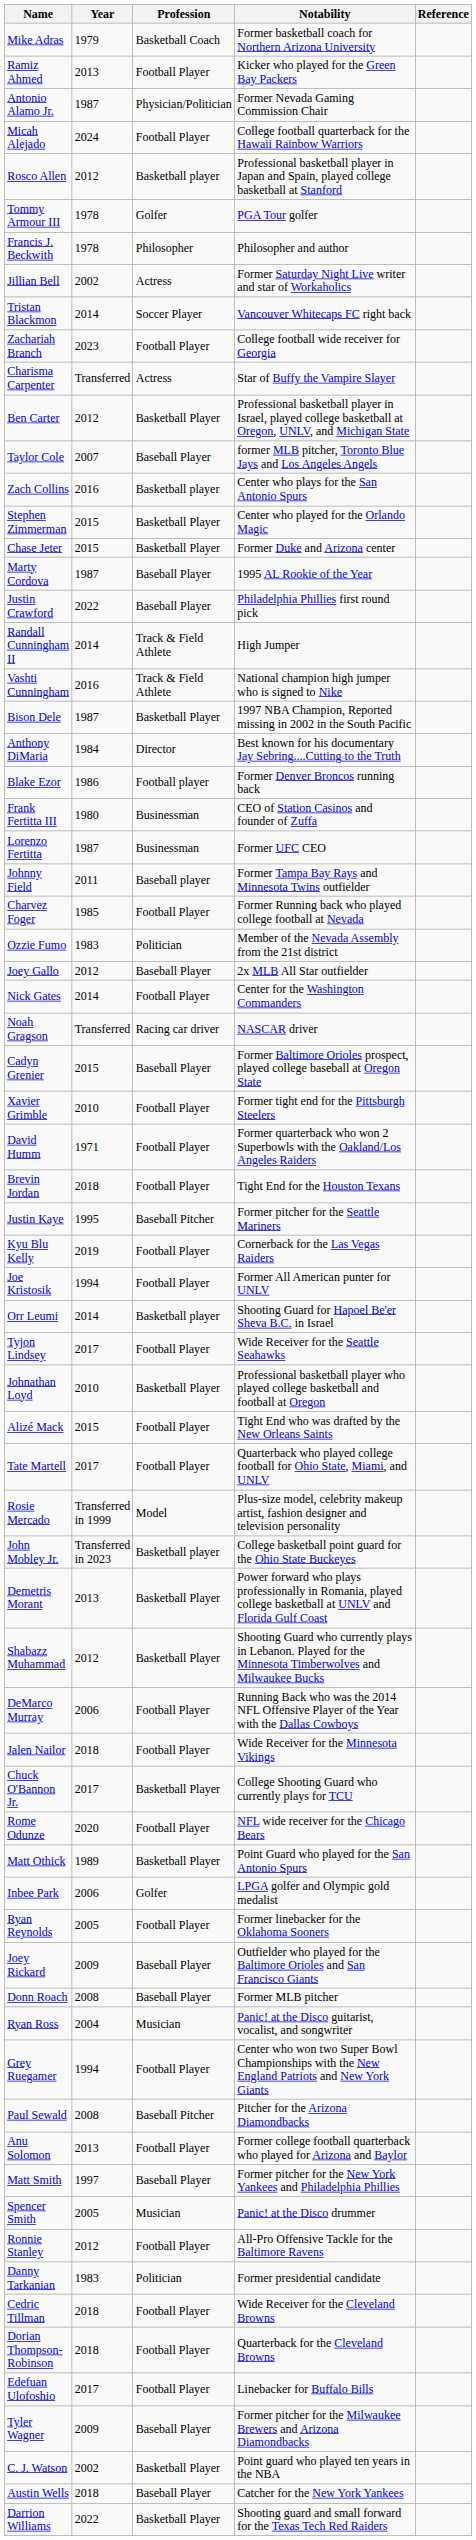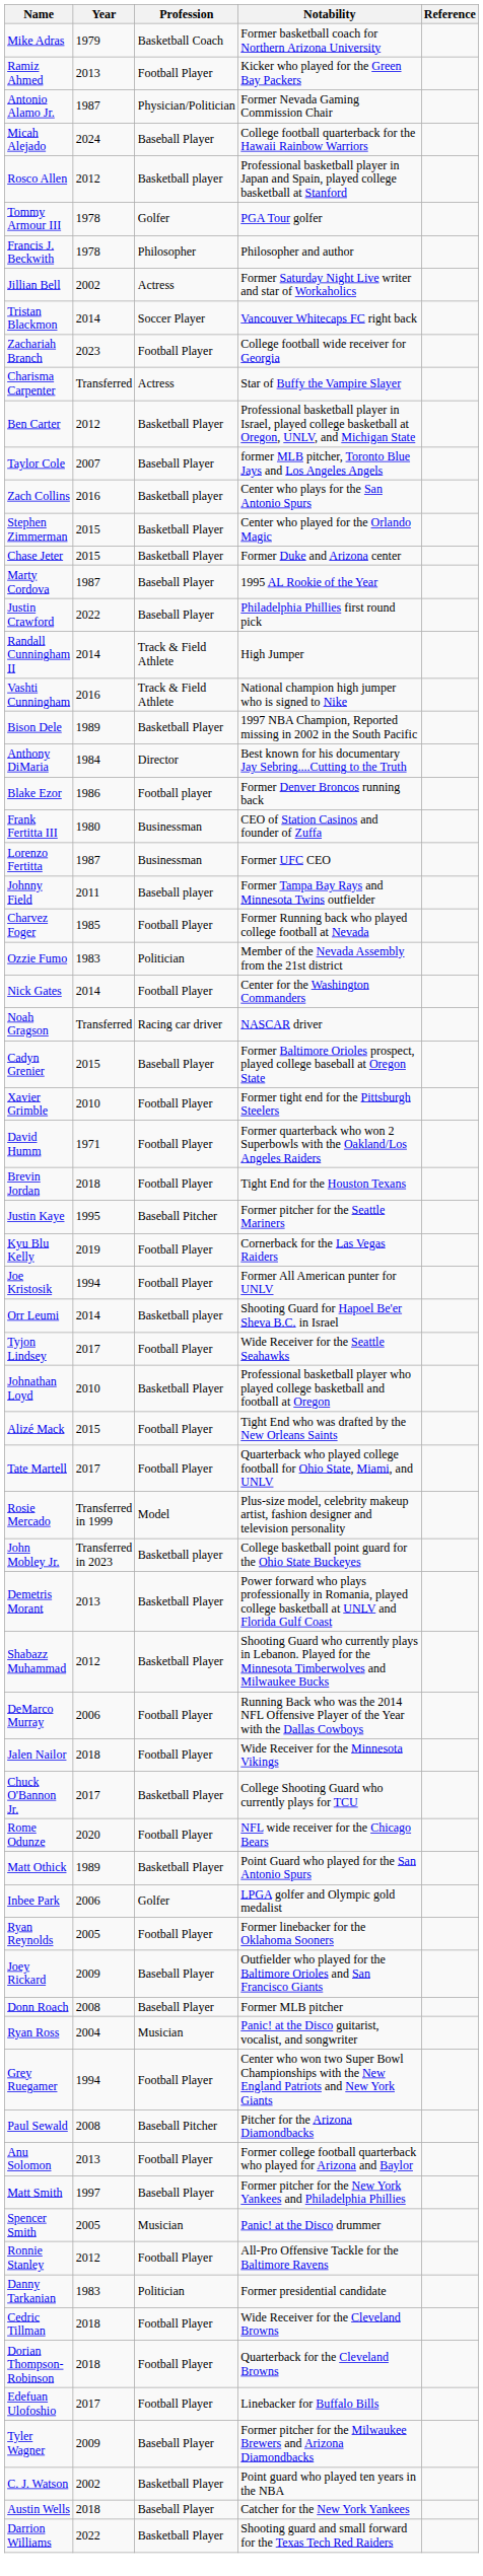 <table class="wikitable sortable" style="width:100%">
 <tr>
 <th style="width:*;">Name</th>
 <th style="width:7%;">Year</th>
 <th style="width:11%;">Profession</th>
 <th style="width:45%;">Notability</th>
 <th style="width:5%;" class="unsortable">Reference</th>
 </tr>
 <tr>
 <td><a href='#'>Mike Adras</a></td>
 <td>1979</td>
 <td>Basketball Coach</td>
 <td>Former basketball coach for <a href='#'>Northern Arizona University</a></td>
 <td style="text-align:center;"></td>
 </tr>
 <tr>
 <td><a href='#'>Ramiz Ahmed</a></td>
 <td>2013</td>
 <td>Football Player</td>
 <td>Kicker who played for the <a href='#'>Green Bay Packers</a></td>
 <td style="text-align:center;"></td>
 </tr>
 <tr>
 <td><a href='#'>Antonio Alamo Jr.</a></td>
 <td>1987</td>
 <td>Physician/Politician</td>
 <td>Former Nevada Gaming Commission Chair</td>
 <td style="text-align:center;"></td>
 </tr>
 <tr>
 <td><a href='#'>Micah Alejado</a></td>
 <td>2024</td>
-<td>Football Player</td>
+<td>Baseball Player</td>
 <td>College football quarterback for the <a href='#'>Hawaii Rainbow Warriors</a></td>
 <td style="text-align:center;"></td>
 </tr>
 <tr>
 <td><a href='#'>Rosco Allen</a></td>
 <td>2012</td>
 <td>Basketball player</td>
 <td>Professional basketball player in Japan and Spain, played college basketball at <a href='#'>Stanford</a></td>
 <td style="text-align:center;"></td>
 </tr>
 <tr>
 <td><a href='#'>Tommy Armour III</a></td>
 <td>1978</td>
 <td>Golfer</td>
 <td><a href='#'>PGA Tour</a> golfer</td>
 <td style="text-align:center;"></td>
 </tr>
 <tr>
 <td><a href='#'>Francis J. Beckwith</a></td>
 <td>1978</td>
 <td>Philosopher</td>
 <td>Philosopher and author</td>
 <td style="text-align:center;"></td>
 </tr>
 <tr>
 <td><a href='#'>Jillian Bell</a></td>
 <td>2002</td>
 <td>Actress</td>
 <td>Former <a href='#'>Saturday Night Live</a> writer and star of <a href='#'>Workaholics</a></td>
 <td style="text-align:center;"></td>
 </tr>
 <tr>
 <td><a href='#'>Tristan Blackmon</a></td>
 <td>2014</td>
 <td>Soccer Player</td>
 <td><a href='#'>Vancouver Whitecaps FC</a> right back</td>
 <td style="text-align:center;"></td>
 </tr>
 <tr>
 <td><a href='#'>Zachariah Branch</a></td>
 <td>2023</td>
 <td>Football Player</td>
 <td>College football wide receiver for <a href='#'>Georgia</a></td>
 <td style="text-align:center;"></td>
 </tr>
 <tr>
 <td><a href='#'>Charisma Carpenter</a></td>
 <td>Transferred</td>
 <td>Actress</td>
 <td>Star of <a href='#'>Buffy the Vampire Slayer</a></td>
 <td style="text-align:center;"></td>
 </tr>
 <tr>
 <td><a href='#'>Ben Carter</a></td>
 <td>2012</td>
 <td>Basketball Player</td>
 <td>Professional basketball player in Israel, played college basketball at <a href='#'>Oregon</a>, <a href='#'>UNLV</a>, and <a href='#'>Michigan State</a></td>
 <td style="text-align:center;"></td>
 </tr>
 <tr>
 <td><a href='#'>Taylor Cole</a></td>
 <td>2007</td>
 <td>Baseball Player</td>
 <td>former <a href='#'>MLB</a> pitcher, <a href='#'>Toronto Blue Jays</a> and <a href='#'>Los Angeles Angels</a></td>
 <td style="text-align:center;"></td>
 </tr>
 <tr>
 <td><a href='#'>Zach Collins</a></td>
 <td>2016</td>
 <td>Basketball player</td>
 <td>Center who plays for the <a href='#'>San Antonio Spurs</a></td>
 <td style="text-align:center;"></td>
 </tr>
 <tr>
 <td><a href='#'>Stephen Zimmerman</a></td>
 <td>2015</td>
 <td>Basketball Player</td>
 <td>Center who played for the <a href='#'>Orlando Magic</a></td>
 <td style="text-align:center;"></td>
 </tr>
 <tr>
 <td><a href='#'>Chase Jeter</a></td>
 <td>2015</td>
 <td>Basketball Player</td>
 <td>Former <a href='#'>Duke</a> and <a href='#'>Arizona</a> center</td>
 <td style="text-align:center;"></td>
 </tr>
 <tr>
 <td><a href='#'>Marty Cordova</a></td>
 <td>1987</td>
 <td>Baseball Player</td>
 <td>1995 <a href='#'>AL Rookie of the Year</a></td>
 <td style="text-align:center;"></td>
 </tr>
 <tr>
 <td><a href='#'>Justin Crawford</a></td>
 <td>2022</td>
 <td>Baseball Player</td>
 <td><a href='#'>Philadelphia Phillies</a> first round pick</td>
 <td style="text-align:center;"></td>
 </tr>
 <tr>
 <td><a href='#'>Randall Cunningham II</a></td>
 <td>2014</td>
 <td>Track & Field Athlete</td>
 <td>High Jumper</td>
 <td style="text-align:center;"></td>
 </tr>
 <tr>
 <td><a href='#'>Vashti Cunningham</a></td>
 <td>2016</td>
 <td>Track & Field Athlete</td>
 <td>National champion high jumper who is signed to <a href='#'>Nike</a></td>
 <td style="text-align:center;"></td>
 </tr>
 <tr>
 <td><a href='#'>Bison Dele</a></td>
-<td>1987</td>
+<td>1989</td>
 <td>Basketball Player</td>
 <td>1997 NBA Champion, Reported missing in 2002 in the South Pacific</td>
 <td style="text-align:center;"></td>
 </tr>
 <tr>
 <td><a href='#'>Anthony DiMaria</a></td>
 <td>1984</td>
 <td>Director</td>
 <td>Best known for his documentary <a href='#'>Jay Sebring....Cutting to the Truth</a></td>
 <td style="text-align:center;"></td>
 </tr>
 <tr>
 <td><a href='#'>Blake Ezor</a></td>
 <td>1986</td>
 <td>Football player</td>
 <td>Former <a href='#'>Denver Broncos</a> running back</td>
 <td style="text-align:center;"></td>
 </tr>
 <tr>
 <td><a href='#'>Frank Fertitta III</a></td>
 <td>1980</td>
 <td>Businessman</td>
 <td>CEO of <a href='#'>Station Casinos</a> and founder of <a href='#'>Zuffa</a></td>
 <td style="text-align:center;"></td>
 </tr>
 <tr>
 <td><a href='#'>Lorenzo Fertitta</a></td>
 <td>1987</td>
 <td>Businessman</td>
 <td>Former <a href='#'>UFC</a> CEO</td>
 <td style="text-align:center;"></td>
 </tr>
 <tr>
 <td><a href='#'>Johnny Field</a></td>
 <td>2011</td>
 <td>Baseball player</td>
 <td>Former <a href='#'>Tampa Bay Rays</a> and <a href='#'>Minnesota Twins</a> outfielder</td>
 <td style="text-align:center;"></td>
 </tr>
 <tr>
 <td><a href='#'>Charvez Foger</a></td>
 <td>1985</td>
 <td>Football Player</td>
 <td>Former Running back who played college football at <a href='#'>Nevada</a></td>
 <td style="text-align:center;"></td>
 </tr>
 <tr>
 <td><a href='#'>Ozzie Fumo</a></td>
 <td>1983</td>
 <td>Politician</td>
 <td>Member of the <a href='#'>Nevada Assembly</a> from the 21st district</td>
-<td style="text-align:center;"></td>
-</tr>
-<tr>
-<td><a href='#'>Joey Gallo</a></td>
-<td>2012</td>
-<td>Baseball Player</td>
-<td>2x <a href='#'>MLB</a> All Star outfielder</td>
 <td style="text-align:center;"></td>
 </tr>
 <tr>
 <td><a href='#'>Nick Gates</a></td>
 <td>2014</td>
 <td>Football Player</td>
 <td>Center for the <a href='#'>Washington Commanders</a></td>
 <td style="text-align:center;"></td>
 </tr>
 <tr>
 <td><a href='#'>Noah Gragson</a></td>
 <td>Transferred</td>
 <td>Racing car driver</td>
 <td><a href='#'>NASCAR</a> driver</td>
 <td style="text-align:center;"></td>
 </tr>
 <tr>
 <td><a href='#'>Cadyn Grenier</a></td>
 <td>2015</td>
 <td>Baseball Player</td>
 <td>Former <a href='#'>Baltimore Orioles</a> prospect, played college baseball at <a href='#'>Oregon State</a></td>
 <td style="text-align:center;"></td>
 </tr>
 <tr>
 <td><a href='#'>Xavier Grimble</a></td>
 <td>2010</td>
 <td>Football Player</td>
 <td>Former tight end for the <a href='#'>Pittsburgh Steelers</a></td>
 <td style="text-align:center;"></td>
 </tr>
 <tr>
 <td><a href='#'>David Humm</a></td>
 <td>1971</td>
 <td>Football Player</td>
 <td>Former quarterback who won 2 Superbowls with the <a href='#'>Oakland/Los Angeles Raiders</a></td>
 <td style="text-align:center;"></td>
 </tr>
 <tr>
 <td><a href='#'>Brevin Jordan</a></td>
 <td>2018</td>
 <td>Football Player</td>
 <td>Tight End for the <a href='#'>Houston Texans</a></td>
 <td style="text-align:center;"></td>
 </tr>
 <tr>
 <td><a href='#'>Justin Kaye</a></td>
 <td>1995</td>
 <td>Baseball Pitcher</td>
 <td>Former pitcher for the <a href='#'>Seattle Mariners</a></td>
 <td style="text-align:center;"></td>
 </tr>
 <tr>
 <td><a href='#'>Kyu Blu Kelly</a></td>
 <td>2019</td>
 <td>Football Player</td>
 <td>Cornerback for the <a href='#'>Las Vegas Raiders</a></td>
 <td style="text-align:center;"></td>
 </tr>
 <tr>
 <td><a href='#'>Joe Kristosik</a></td>
 <td>1994</td>
 <td>Football Player</td>
 <td>Former All American punter for <a href='#'>UNLV</a></td>
 <td style="text-align:center;"></td>
 </tr>
 <tr>
 <td><a href='#'>Orr Leumi</a></td>
 <td>2014</td>
 <td>Basketball player</td>
 <td>Shooting Guard for <a href='#'>Hapoel Be'er Sheva B.C.</a> in Israel</td>
 <td style="text-align:center;"></td>
 </tr>
 <tr>
 <td><a href='#'>Tyjon Lindsey</a></td>
 <td>2017</td>
 <td>Football Player</td>
 <td>Wide Receiver for the <a href='#'>Seattle Seahawks</a></td>
 <td style="text-align:center;"></td>
 </tr>
 <tr>
 <td><a href='#'>Johnathan Loyd</a></td>
 <td>2010</td>
 <td>Basketball Player</td>
 <td>Professional basketball player who played college basketball and football at <a href='#'>Oregon</a></td>
 <td style="text-align:center;"></td>
 </tr>
 <tr>
 <td><a href='#'>Alizé Mack</a></td>
 <td>2015</td>
 <td>Football Player</td>
 <td>Tight End who was drafted by the <a href='#'>New Orleans Saints</a></td>
 <td style="text-align:center;"></td>
 </tr>
 <tr>
 <td><a href='#'>Tate Martell</a></td>
 <td>2017</td>
 <td>Football Player</td>
 <td>Quarterback who played college football for <a href='#'>Ohio State</a>, <a href='#'>Miami</a>, and <a href='#'>UNLV</a></td>
 <td style="text-align:center;"></td>
 </tr>
 <tr>
 <td><a href='#'>Rosie Mercado</a></td>
 <td>Transferred in 1999</td>
 <td>Model</td>
 <td>Plus-size model, celebrity makeup artist, fashion designer and television personality</td>
 <td style="text-align:center;"></td>
 </tr>
 <tr>
 <td><a href='#'>John Mobley Jr.</a></td>
 <td>Transferred in 2023</td>
 <td>Basketball player</td>
 <td>College basketball point guard for the <a href='#'>Ohio State Buckeyes</a></td>
 <td style="text-align:center;"></td>
 </tr>
 <tr>
 <td><a href='#'>Demetris Morant</a></td>
 <td>2013</td>
 <td>Basketball Player</td>
 <td>Power forward who plays professionally in Romania, played college basketball at <a href='#'>UNLV</a> and <a href='#'>Florida Gulf Coast</a></td>
 <td style="text-align:center;"></td>
 </tr>
 <tr>
 <td><a href='#'>Shabazz Muhammad</a></td>
 <td>2012</td>
 <td>Basketball Player</td>
 <td>Shooting Guard who currently plays in Lebanon. Played for the <a href='#'>Minnesota Timberwolves</a> and <a href='#'>Milwaukee Bucks</a></td>
 <td style="text-align:center;"></td>
 </tr>
 <tr>
 <td><a href='#'>DeMarco Murray</a></td>
 <td>2006</td>
 <td>Football Player</td>
 <td>Running Back who was the 2014 NFL Offensive Player of the Year with the <a href='#'>Dallas Cowboys</a></td>
 <td style="text-align:center;"></td>
 </tr>
 <tr>
 <td><a href='#'>Jalen Nailor</a></td>
 <td>2018</td>
 <td>Football Player</td>
 <td>Wide Receiver for the <a href='#'>Minnesota Vikings</a></td>
 <td style="text-align:center;"></td>
 </tr>
 <tr>
 <td><a href='#'>Chuck O'Bannon Jr.</a></td>
 <td>2017</td>
 <td>Basketball Player</td>
 <td>College Shooting Guard who currently plays for <a href='#'>TCU</a></td>
 <td style="text-align:center;"></td>
 </tr>
 <tr>
 <td><a href='#'>Rome Odunze</a></td>
 <td>2020</td>
 <td>Football Player</td>
 <td><a href='#'>NFL</a> wide receiver for the <a href='#'>Chicago Bears</a></td>
 <td style="text-align:center;"></td>
 </tr>
 <tr>
 <td><a href='#'>Matt Othick</a></td>
 <td>1989</td>
 <td>Basketball Player</td>
 <td>Point Guard who played for the <a href='#'>San Antonio Spurs</a></td>
 <td style="text-align:center;"></td>
 </tr>
 <tr>
 <td><a href='#'>Inbee Park</a></td>
 <td>2006</td>
 <td>Golfer</td>
 <td><a href='#'>LPGA</a> golfer and Olympic gold medalist</td>
 <td style="text-align:center;"></td>
 </tr>
 <tr>
 <td><a href='#'>Ryan Reynolds</a></td>
 <td>2005</td>
 <td>Football Player</td>
 <td>Former linebacker for the <a href='#'>Oklahoma Sooners</a></td>
 <td style="text-align:center;"></td>
 </tr>
 <tr>
 <td><a href='#'>Joey Rickard</a></td>
 <td>2009</td>
 <td>Baseball Player</td>
 <td>Outfielder who played for the <a href='#'>Baltimore Orioles</a> and <a href='#'>San Francisco Giants</a></td>
 <td style="text-align:center;"></td>
 </tr>
 <tr>
 <td><a href='#'>Donn Roach</a></td>
 <td>2008</td>
 <td>Baseball Player</td>
 <td>Former MLB pitcher</td>
 <td style="text-align:center;"></td>
 </tr>
 <tr>
 <td><a href='#'>Ryan Ross</a></td>
 <td>2004</td>
 <td>Musician</td>
 <td><a href='#'>Panic! at the Disco</a> guitarist, vocalist, and songwriter</td>
 <td style="text-align:center;"></td>
 </tr>
 <tr>
 <td><a href='#'>Grey Ruegamer</a></td>
 <td>1994</td>
 <td>Football Player</td>
 <td>Center who won two Super Bowl Championships with the <a href='#'>New England Patriots</a> and <a href='#'>New York Giants</a></td>
 <td style="text-align:center;"></td>
 </tr>
 <tr>
 <td><a href='#'>Paul Sewald</a></td>
 <td>2008</td>
 <td>Baseball Pitcher</td>
 <td>Pitcher for the <a href='#'>Arizona Diamondbacks</a></td>
 <td style="text-align:center;"></td>
 </tr>
 <tr>
 <td><a href='#'>Anu Solomon</a></td>
 <td>2013</td>
 <td>Football Player</td>
 <td>Former college football quarterback who played for <a href='#'>Arizona</a> and <a href='#'>Baylor</a></td>
 <td style="text-align:center;"></td>
 </tr>
 <tr>
 <td><a href='#'>Matt Smith</a></td>
 <td>1997</td>
 <td>Baseball Player</td>
 <td>Former pitcher for the <a href='#'>New York Yankees</a> and <a href='#'>Philadelphia Phillies</a></td>
 <td style="text-align:center;"></td>
 </tr>
 <tr>
 <td><a href='#'>Spencer Smith</a></td>
 <td>2005</td>
 <td>Musician</td>
 <td><a href='#'>Panic! at the Disco</a> drummer</td>
 <td style="text-align:center;"></td>
 </tr>
 <tr>
 <td><a href='#'>Ronnie Stanley</a></td>
 <td>2012</td>
 <td>Football Player</td>
 <td>All-Pro Offensive Tackle for the <a href='#'>Baltimore Ravens</a></td>
 <td style="text-align:center;"></td>
 </tr>
 <tr>
 <td><a href='#'>Danny Tarkanian</a></td>
 <td>1983</td>
 <td>Politician</td>
 <td>Former presidential candidate</td>
 <td style="text-align:center;"></td>
 </tr>
 <tr>
 <td><a href='#'>Cedric Tillman</a></td>
 <td>2018</td>
 <td>Football Player</td>
 <td>Wide Receiver for the <a href='#'>Cleveland Browns</a></td>
 <td style="text-align:center;"></td>
 </tr>
 <tr>
 <td><a href='#'>Dorian Thompson-Robinson</a></td>
 <td>2018</td>
 <td>Football Player</td>
 <td>Quarterback for the <a href='#'>Cleveland Browns</a></td>
 <td style="text-align:center;"></td>
 </tr>
 <tr>
 <td><a href='#'>Edefuan Ulofoshio</a></td>
 <td>2017</td>
 <td>Football Player</td>
 <td>Linebacker for <a href='#'>Buffalo Bills</a></td>
 <td style="text-align:center;"></td>
 </tr>
 <tr>
 <td><a href='#'>Tyler Wagner</a></td>
 <td>2009</td>
 <td>Baseball Player</td>
 <td>Former pitcher for the <a href='#'>Milwaukee Brewers</a> and <a href='#'>Arizona Diamondbacks</a></td>
 <td style="text-align:center;"></td>
 </tr>
 <tr>
 <td><a href='#'>C. J. Watson</a></td>
 <td>2002</td>
 <td>Basketball Player</td>
 <td>Point guard who played ten years in the NBA</td>
 <td style="text-align:center;"></td>
 </tr>
 <tr>
 <td><a href='#'>Austin Wells</a></td>
 <td>2018</td>
 <td>Baseball Player</td>
 <td>Catcher for the <a href='#'>New York Yankees</a></td>
 <td style="text-align:center;"></td>
 </tr>
 <tr>
 <td><a href='#'>Darrion Williams</a></td>
 <td>2022</td>
 <td>Basketball Player</td>
 <td>Shooting guard and small forward for the <a href='#'>Texas Tech Red Raiders</a></td>
 <td style="text-align:center;"></td>
 </tr>
 </table>
